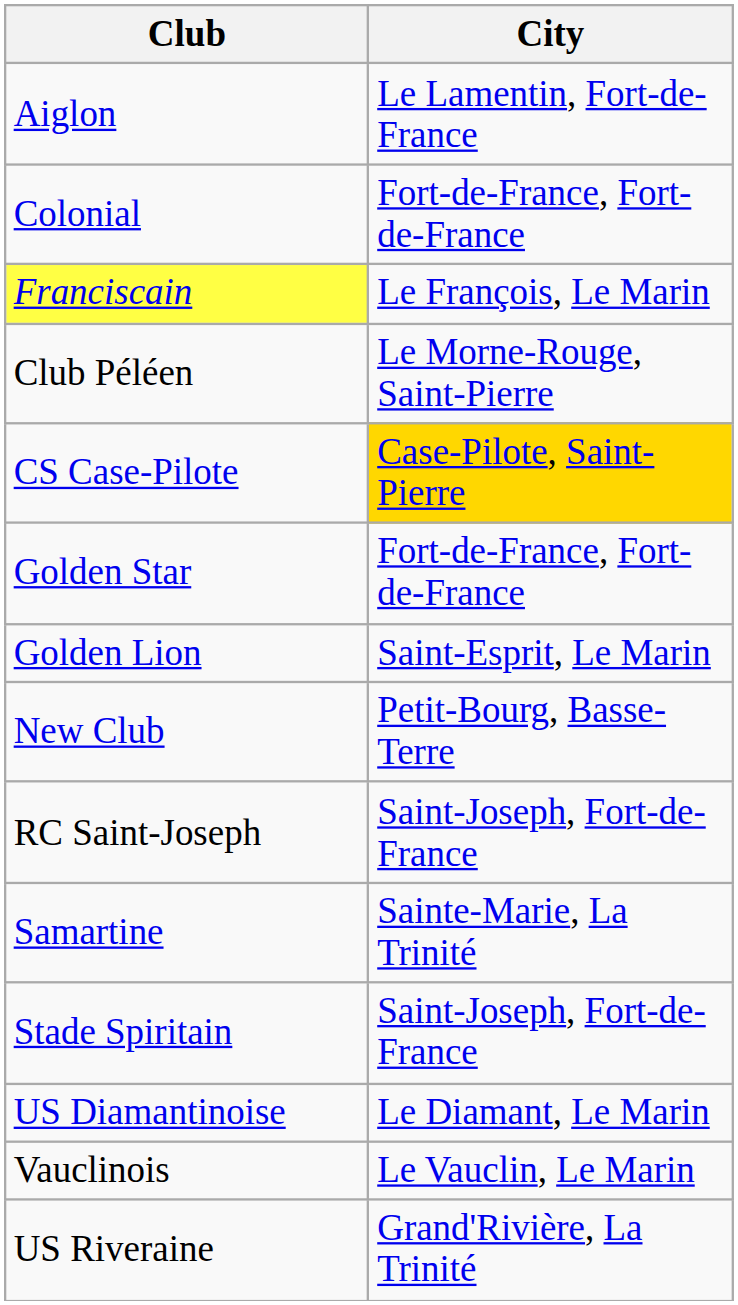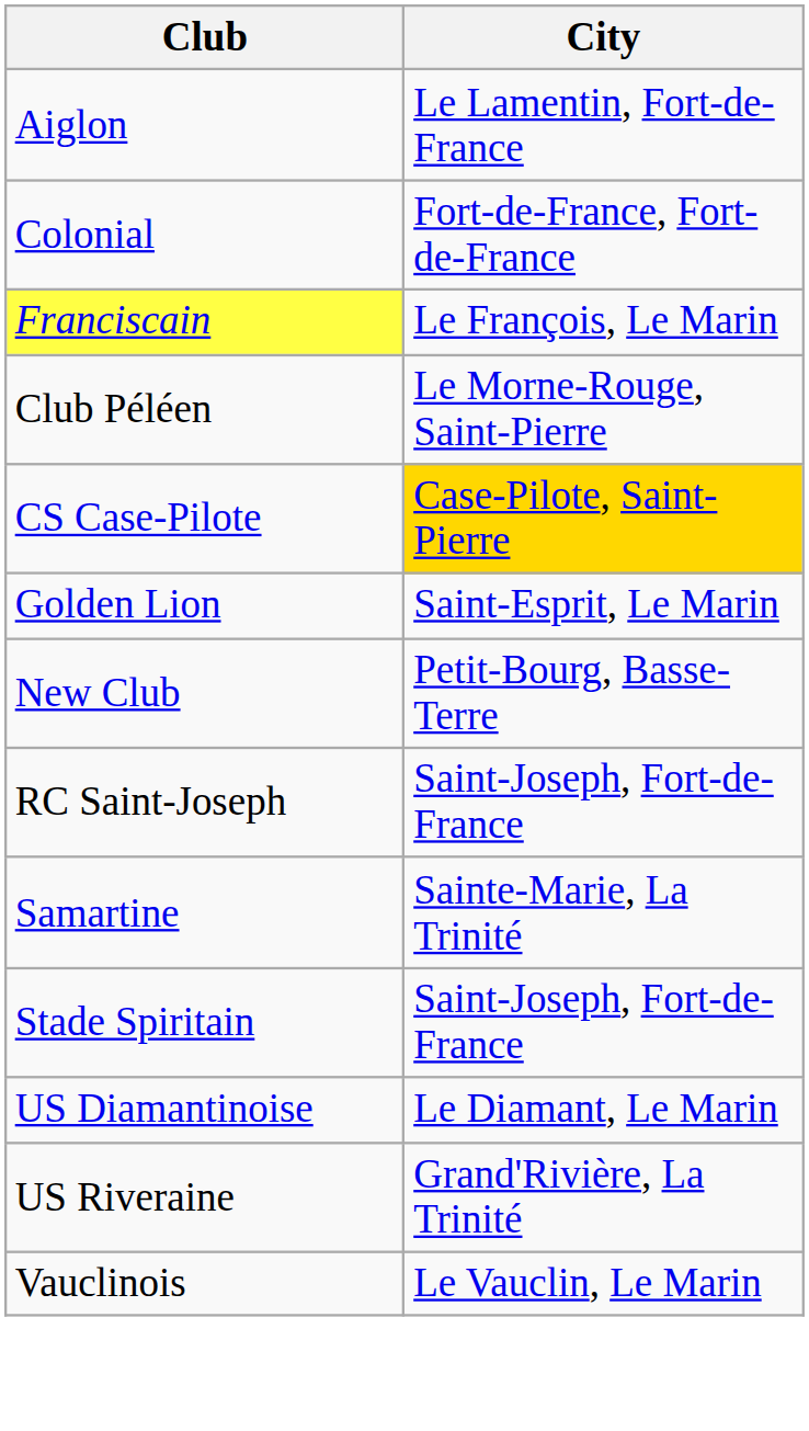 <table class="wikitable">
 <tr>
 <th width="150px">Club</th>
 <th width="150px">City</th>
 </tr>
 <tr>
 <td><a href='#'>Aiglon</a></td>
 <td><a href='#'>Le Lamentin</a>, <a href='#'>Fort-de-France</a></td>
 </tr>
 <tr>
 <td><a href='#'>Colonial</a></td>
 <td><a href='#'>Fort-de-France</a>, <a href='#'>Fort-de-France</a></td>
 </tr>
 <tr>
 <td style="background:#FFFF44"><em><a href='#'>Franciscain</a></em></td>
 <td><a href='#'>Le François</a>, <a href='#'>Le Marin</a></td>
 </tr>
 <tr>
 <td>Club Péléen</td>
 <td><a href='#'>Le Morne-Rouge</a>, <a href='#'>Saint-Pierre</a></td>
 </tr>
 <tr>
 <td><a href='#'>CS Case-Pilote</a></td>
 <td style="background: gold;"><a href='#'>Case-Pilote</a>, <a href='#'>Saint-Pierre</a></td>
 </tr>
 <tr>
-<td><a href='#'>Golden Star</a></td>
-<td><a href='#'>Fort-de-France</a>, <a href='#'>Fort-de-France</a></td>
-</tr>
-<tr>
 <td><a href='#'>Golden Lion</a></td>
 <td><a href='#'>Saint-Esprit</a>, <a href='#'>Le Marin</a></td>
 </tr>
 <tr>
 <td><a href='#'>New Club</a></td>
 <td><a href='#'>Petit-Bourg</a>, <a href='#'>Basse-Terre</a></td>
 </tr>
 <tr>
 <td>RC Saint-Joseph</td>
 <td><a href='#'>Saint-Joseph</a>, <a href='#'>Fort-de-France</a></td>
 </tr>
 <tr>
 <td><a href='#'>Samartine</a></td>
 <td><a href='#'>Sainte-Marie</a>, <a href='#'>La Trinité</a></td>
 </tr>
 <tr>
 <td><a href='#'>Stade Spiritain</a></td>
 <td><a href='#'>Saint-Joseph</a>, <a href='#'>Fort-de-France</a></td>
 </tr>
 <tr>
 <td><a href='#'>US Diamantinoise</a></td>
 <td><a href='#'>Le Diamant</a>, <a href='#'>Le Marin</a></td>
 </tr>
 <tr>
+<td>US Riveraine</td>
+<td><a href='#'>Grand'Rivière</a>, <a href='#'>La Trinité</a></td>
+</tr>
+<tr>
 <td>Vauclinois</td>
 <td><a href='#'>Le Vauclin</a>, <a href='#'>Le Marin</a></td>
 </tr>
-<tr>
-<td>US Riveraine</td>
-<td><a href='#'>Grand'Rivière</a>, <a href='#'>La Trinité</a></td>
-</tr>
 </table>
